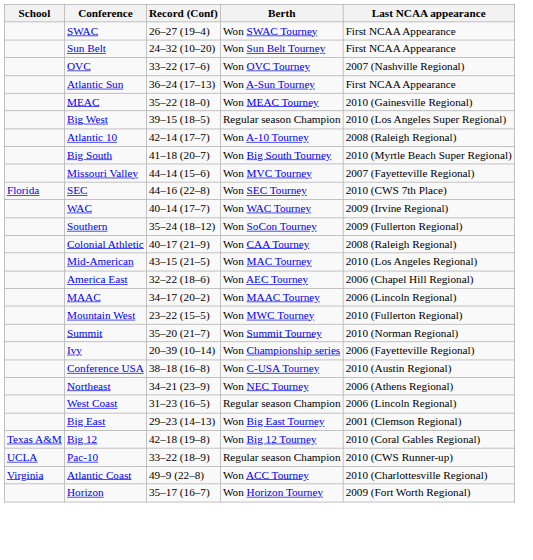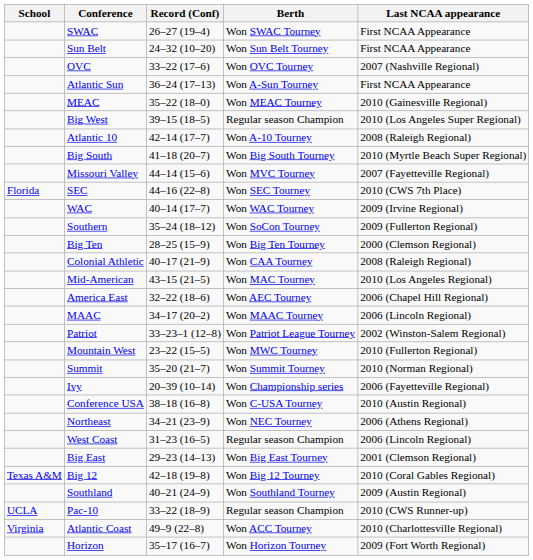 <table class="wikitable sortable">
 <tr>
 <th>School</th>
 <th>Conference</th>
 <th>Record (Conf)</th>
 <th>Berth</th>
 <th>Last NCAA appearance</th>
 </tr>
 <tr>
 <td></td>
 <td><a href='#'>SWAC</a></td>
 <td>26–27 (19–4)</td>
 <td>Won <a href='#'>SWAC Tourney</a></td>
 <td>First NCAA Appearance</td>
 </tr>
 <tr>
 <td></td>
 <td><a href='#'>Sun Belt</a></td>
 <td>24–32 (10–20)</td>
 <td>Won <a href='#'>Sun Belt Tourney</a></td>
 <td>First NCAA Appearance</td>
 </tr>
 <tr>
 <td></td>
 <td><a href='#'>OVC</a></td>
 <td>33–22 (17–6)</td>
 <td>Won <a href='#'>OVC Tourney</a></td>
 <td>2007 (Nashville Regional)</td>
 </tr>
 <tr>
 <td></td>
 <td><a href='#'>Atlantic Sun</a></td>
 <td>36–24 (17–13)</td>
 <td>Won <a href='#'>A-Sun Tourney</a></td>
 <td>First NCAA Appearance</td>
 </tr>
 <tr>
 <td></td>
 <td><a href='#'>MEAC</a></td>
 <td>35–22 (18–0)</td>
 <td>Won <a href='#'>MEAC Tourney</a></td>
 <td>2010 (Gainesville Regional)</td>
 </tr>
 <tr>
 <td></td>
 <td><a href='#'>Big West</a></td>
 <td>39–15 (18–5)</td>
 <td>Regular season Champion</td>
 <td>2010 (Los Angeles Super Regional)</td>
 </tr>
 <tr>
 <td></td>
 <td><a href='#'>Atlantic 10</a></td>
 <td>42–14 (17–7)</td>
 <td>Won <a href='#'>A-10 Tourney</a></td>
 <td>2008 (Raleigh Regional)</td>
 </tr>
 <tr>
 <td></td>
 <td><a href='#'>Big South</a></td>
 <td>41–18 (20–7)</td>
 <td>Won <a href='#'>Big South Tourney</a></td>
 <td>2010 (Myrtle Beach Super Regional)</td>
 </tr>
 <tr>
 <td></td>
 <td><a href='#'>Missouri Valley</a></td>
 <td>44–14 (15–6)</td>
 <td>Won <a href='#'>MVC Tourney</a></td>
 <td>2007 (Fayetteville Regional)</td>
 </tr>
 <tr>
 <td><a href='#'>Florida</a></td>
 <td><a href='#'>SEC</a></td>
 <td>44–16 (22–8)</td>
 <td>Won <a href='#'>SEC Tourney</a></td>
 <td>2010 (CWS 7th Place)</td>
 </tr>
 <tr>
 <td></td>
 <td><a href='#'>WAC</a></td>
 <td>40–14 (17–7)</td>
 <td>Won <a href='#'>WAC Tourney</a></td>
 <td>2009 (Irvine Regional)</td>
 </tr>
 <tr>
 <td></td>
 <td><a href='#'>Southern</a></td>
 <td>35–24 (18–12)</td>
 <td>Won <a href='#'>SoCon Tourney</a></td>
 <td>2009 (Fullerton Regional)</td>
 </tr>
 <tr>
 <td></td>
+<td><a href='#'>Big Ten</a></td>
+<td>28–25 (15–9)</td>
+<td>Won <a href='#'>Big Ten Tourney</a></td>
+<td>2000 (Clemson Regional)</td>
+</tr>
+<tr>
+<td></td>
 <td><a href='#'>Colonial Athletic</a></td>
 <td>40–17 (21–9)</td>
 <td>Won <a href='#'>CAA Tourney</a></td>
 <td>2008 (Raleigh Regional)</td>
 </tr>
 <tr>
 <td></td>
 <td><a href='#'>Mid-American</a></td>
 <td>43–15 (21–5)</td>
 <td>Won <a href='#'>MAC Tourney</a></td>
 <td>2010 (Los Angeles Regional)</td>
 </tr>
 <tr>
 <td></td>
 <td><a href='#'>America East</a></td>
 <td>32–22 (18–6)</td>
 <td>Won <a href='#'>AEC Tourney</a></td>
 <td>2006 (Chapel Hill Regional)</td>
 </tr>
 <tr>
 <td></td>
 <td><a href='#'>MAAC</a></td>
 <td>34–17 (20–2)</td>
 <td>Won <a href='#'>MAAC Tourney</a></td>
 <td>2006 (Lincoln Regional)</td>
+</tr>
+<tr>
+<td></td>
+<td><a href='#'>Patriot</a></td>
+<td>33–23–1 (12–8)</td>
+<td>Won <a href='#'>Patriot League Tourney</a></td>
+<td>2002 (Winston-Salem Regional)</td>
 </tr>
 <tr>
 <td></td>
 <td><a href='#'>Mountain West</a></td>
 <td>23–22 (15–5)</td>
 <td>Won <a href='#'>MWC Tourney</a></td>
 <td>2010 (Fullerton Regional)</td>
 </tr>
 <tr>
 <td></td>
 <td><a href='#'>Summit</a></td>
 <td>35–20 (21–7)</td>
 <td>Won <a href='#'>Summit Tourney</a></td>
 <td>2010 (Norman Regional)</td>
 </tr>
 <tr>
 <td></td>
 <td><a href='#'>Ivy</a></td>
 <td>20–39 (10–14)</td>
 <td>Won <a href='#'>Championship series</a></td>
 <td>2006 (Fayetteville Regional)</td>
 </tr>
 <tr>
 <td></td>
 <td><a href='#'>Conference USA</a></td>
 <td>38–18 (16–8)</td>
 <td>Won <a href='#'>C-USA Tourney</a></td>
 <td>2010 (Austin Regional)</td>
 </tr>
 <tr>
 <td></td>
 <td><a href='#'>Northeast</a></td>
 <td>34–21 (23–9)</td>
 <td>Won <a href='#'>NEC Tourney</a></td>
 <td>2006 (Athens Regional)</td>
 </tr>
 <tr>
 <td></td>
 <td><a href='#'>West Coast</a></td>
 <td>31–23 (16–5)</td>
 <td>Regular season Champion</td>
 <td>2006 (Lincoln Regional)</td>
 </tr>
 <tr>
 <td></td>
 <td><a href='#'>Big East</a></td>
 <td>29–23 (14–13)</td>
 <td>Won <a href='#'>Big East Tourney</a></td>
 <td>2001 (Clemson Regional)</td>
 </tr>
 <tr>
 <td><a href='#'>Texas A&M</a></td>
 <td><a href='#'>Big 12</a></td>
 <td>42–18 (19–8)</td>
 <td>Won <a href='#'>Big 12 Tourney</a></td>
 <td>2010 (Coral Gables Regional)</td>
 </tr>
 <tr>
+<td></td>
+<td><a href='#'>Southland</a></td>
+<td>40–21 (24–9)</td>
+<td>Won <a href='#'>Southland Tourney</a></td>
+<td>2009 (Austin Regional)</td>
+</tr>
+<tr>
 <td><a href='#'>UCLA</a></td>
 <td><a href='#'>Pac-10</a></td>
 <td>33–22 (18–9)</td>
 <td>Regular season Champion</td>
 <td>2010 (CWS Runner-up)</td>
 </tr>
 <tr>
 <td><a href='#'>Virginia</a></td>
 <td><a href='#'>Atlantic Coast</a></td>
 <td>49–9 (22–8)</td>
 <td>Won <a href='#'>ACC Tourney</a></td>
 <td>2010 (Charlottesville Regional)</td>
 </tr>
 <tr>
 <td></td>
 <td><a href='#'>Horizon</a></td>
 <td>35–17 (16–7)</td>
 <td>Won <a href='#'>Horizon Tourney</a></td>
 <td>2009 (Fort Worth Regional)</td>
 </tr>
 </table>
